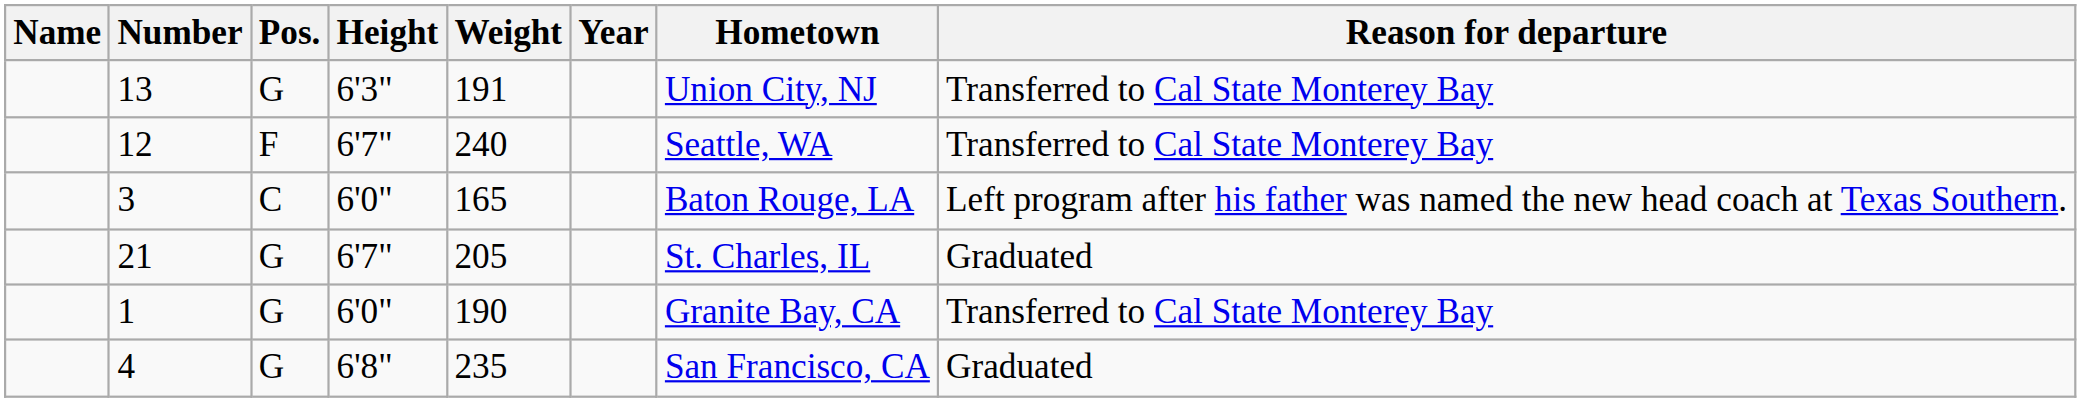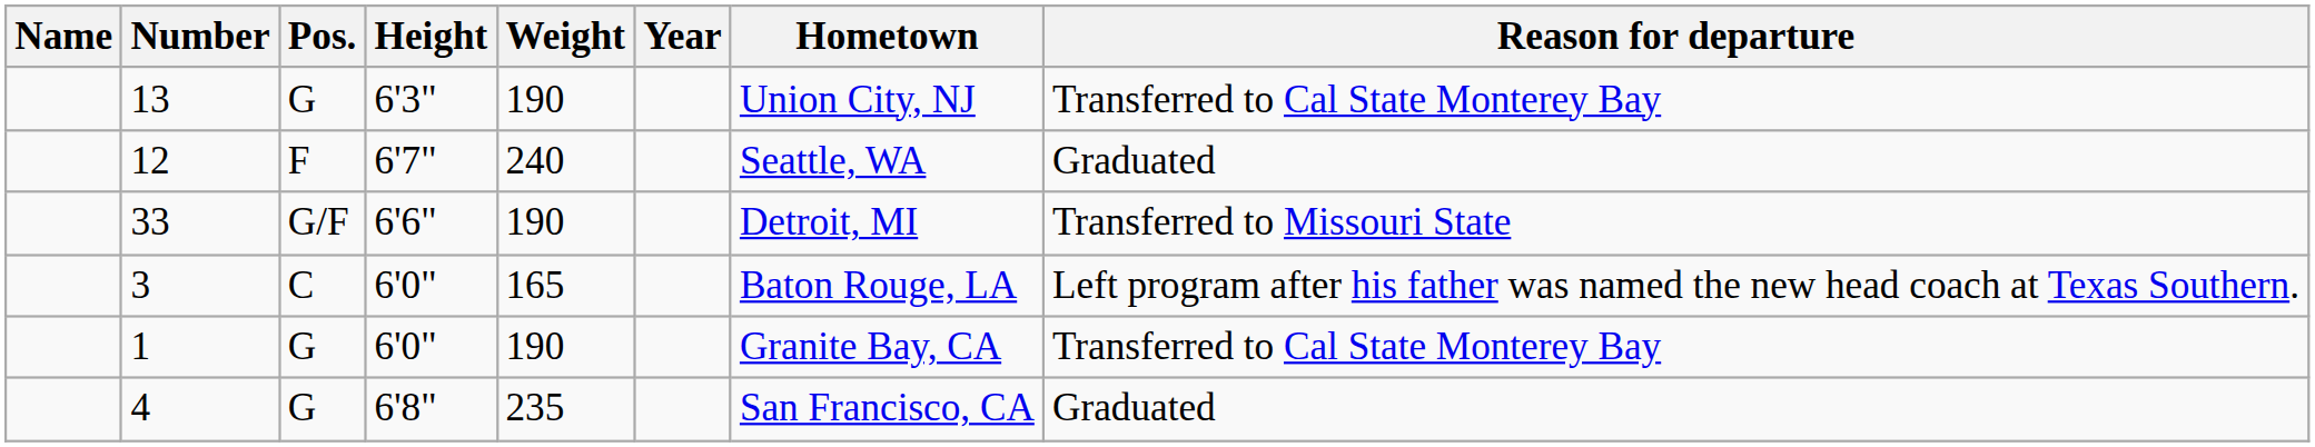 <table class="wikitable sortable" border="1">
 <tr>
 <th>Name</th>
 <th>Number</th>
 <th>Pos.</th>
 <th>Height</th>
 <th>Weight</th>
 <th>Year</th>
 <th>Hometown</th>
 <th class="unsortable">Reason for departure</th>
 </tr>
 <tr>
 <td></td>
 <td>13</td>
 <td>G</td>
 <td>6'3"</td>
-<td>191</td>
+<td>190</td>
 <td></td>
 <td><a href='#'>Union City, NJ</a></td>
 <td>Transferred to <a href='#'>Cal State Monterey Bay</a></td>
 </tr>
 <tr>
 <td></td>
 <td>12</td>
 <td>F</td>
 <td>6'7"</td>
 <td>240</td>
 <td></td>
 <td><a href='#'>Seattle, WA</a></td>
-<td>Transferred to <a href='#'>Cal State Monterey Bay</a></td>
+<td>Graduated</td>
+</tr>
+<tr>
+<td></td>
+<td>33</td>
+<td>G/F</td>
+<td>6'6"</td>
+<td>190</td>
+<td></td>
+<td><a href='#'>Detroit, MI</a></td>
+<td>Transferred to <a href='#'>Missouri State</a></td>
 </tr>
 <tr>
 <td></td>
 <td>3</td>
 <td>C</td>
 <td>6'0"</td>
 <td>165</td>
 <td></td>
 <td><a href='#'>Baton Rouge, LA</a></td>
 <td>Left program after <a href='#'>his father</a> was named the new head coach at <a href='#'>Texas Southern</a>.</td>
-</tr>
-<tr>
-<td></td>
-<td>21</td>
-<td>G</td>
-<td>6'7"</td>
-<td>205</td>
-<td></td>
-<td><a href='#'>St. Charles, IL</a></td>
-<td>Graduated</td>
 </tr>
 <tr>
 <td></td>
 <td>1</td>
 <td>G</td>
 <td>6'0"</td>
 <td>190</td>
 <td></td>
 <td><a href='#'>Granite Bay, CA</a></td>
 <td>Transferred to <a href='#'>Cal State Monterey Bay</a></td>
 </tr>
 <tr>
 <td></td>
 <td>4</td>
 <td>G</td>
 <td>6'8"</td>
 <td>235</td>
 <td></td>
 <td><a href='#'>San Francisco, CA</a></td>
 <td>Graduated</td>
 </tr>
 </table>
